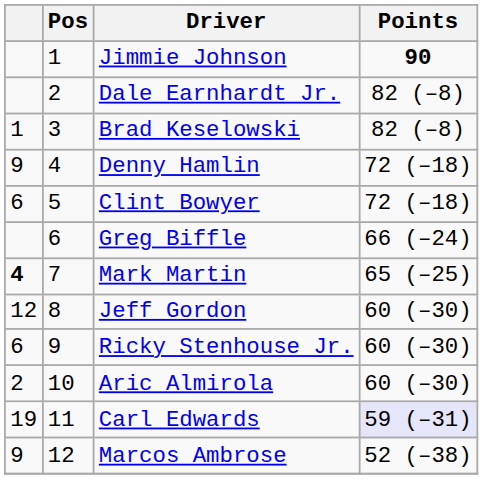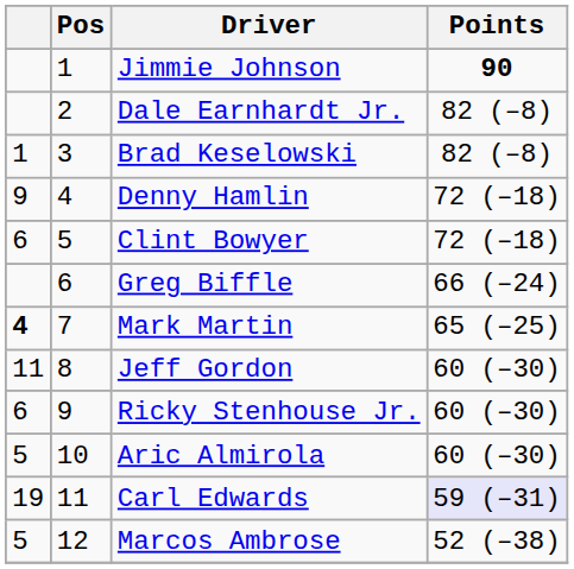 <table class="wikitable " style="font-size: 95%;">
 <tr>
 <th></th>
 <th>Pos</th>
 <th>Driver</th>
 <th>Points</th>
 </tr>
 <tr>
 <td align="left"></td>
 <td>1</td>
 <td><a href='#'>Jimmie Johnson</a></td>
 <td style="text-align:center;"><strong>90</strong></td>
 </tr>
 <tr>
 <td align="left"></td>
 <td>2</td>
 <td><a href='#'>Dale Earnhardt Jr.</a></td>
 <td style="text-align:center;">82 (–8)</td>
 </tr>
 <tr>
 <td align="left"> 1</td>
 <td>3</td>
 <td><a href='#'>Brad Keselowski</a></td>
 <td style="text-align:center;">82 (–8)</td>
 </tr>
 <tr>
 <td align="left"> 9</td>
 <td>4</td>
 <td><a href='#'>Denny Hamlin</a></td>
 <td style="text-align:center;">72 (–18)</td>
 </tr>
 <tr>
 <td align="left"> 6</td>
 <td>5</td>
 <td><a href='#'>Clint Bowyer</a></td>
 <td style="text-align:center;">72 (–18)</td>
 </tr>
 <tr>
 <td align="left"></td>
 <td>6</td>
 <td><a href='#'>Greg Biffle</a></td>
 <td style="text-align:center;">66 (–24)</td>
 </tr>
 <tr>
 <td align="left"><strong> 4</strong></td>
 <td>7</td>
 <td><a href='#'>Mark Martin</a></td>
 <td style="text-align:center;">65 (–25)</td>
 </tr>
 <tr>
-<td align="left"> 12</td>
+<td align="left"> 11</td>
 <td>8</td>
 <td><a href='#'>Jeff Gordon</a></td>
 <td style="text-align:center;">60 (–30)</td>
 </tr>
 <tr>
 <td align="left"> 6</td>
 <td>9</td>
 <td><a href='#'>Ricky Stenhouse Jr.</a></td>
 <td style="text-align:center;">60 (–30)</td>
 </tr>
 <tr>
-<td align="left"> 2</td>
+<td align="left"> 5</td>
 <td>10</td>
 <td><a href='#'>Aric Almirola</a></td>
 <td style="text-align:center;">60 (–30)</td>
 </tr>
 <tr>
 <td align="left"> 19</td>
 <td>11</td>
 <td><a href='#'>Carl Edwards</a></td>
 <td style="background: lavender; text-align:center;">59  (–31)</td>
 </tr>
 <tr>
-<td align="left"> 9</td>
+<td align="left"> 5</td>
 <td>12</td>
 <td><a href='#'>Marcos Ambrose</a></td>
 <td style="text-align:center;">52 (–38)</td>
 </tr>
 <tr>
 </tr>
 </table>
